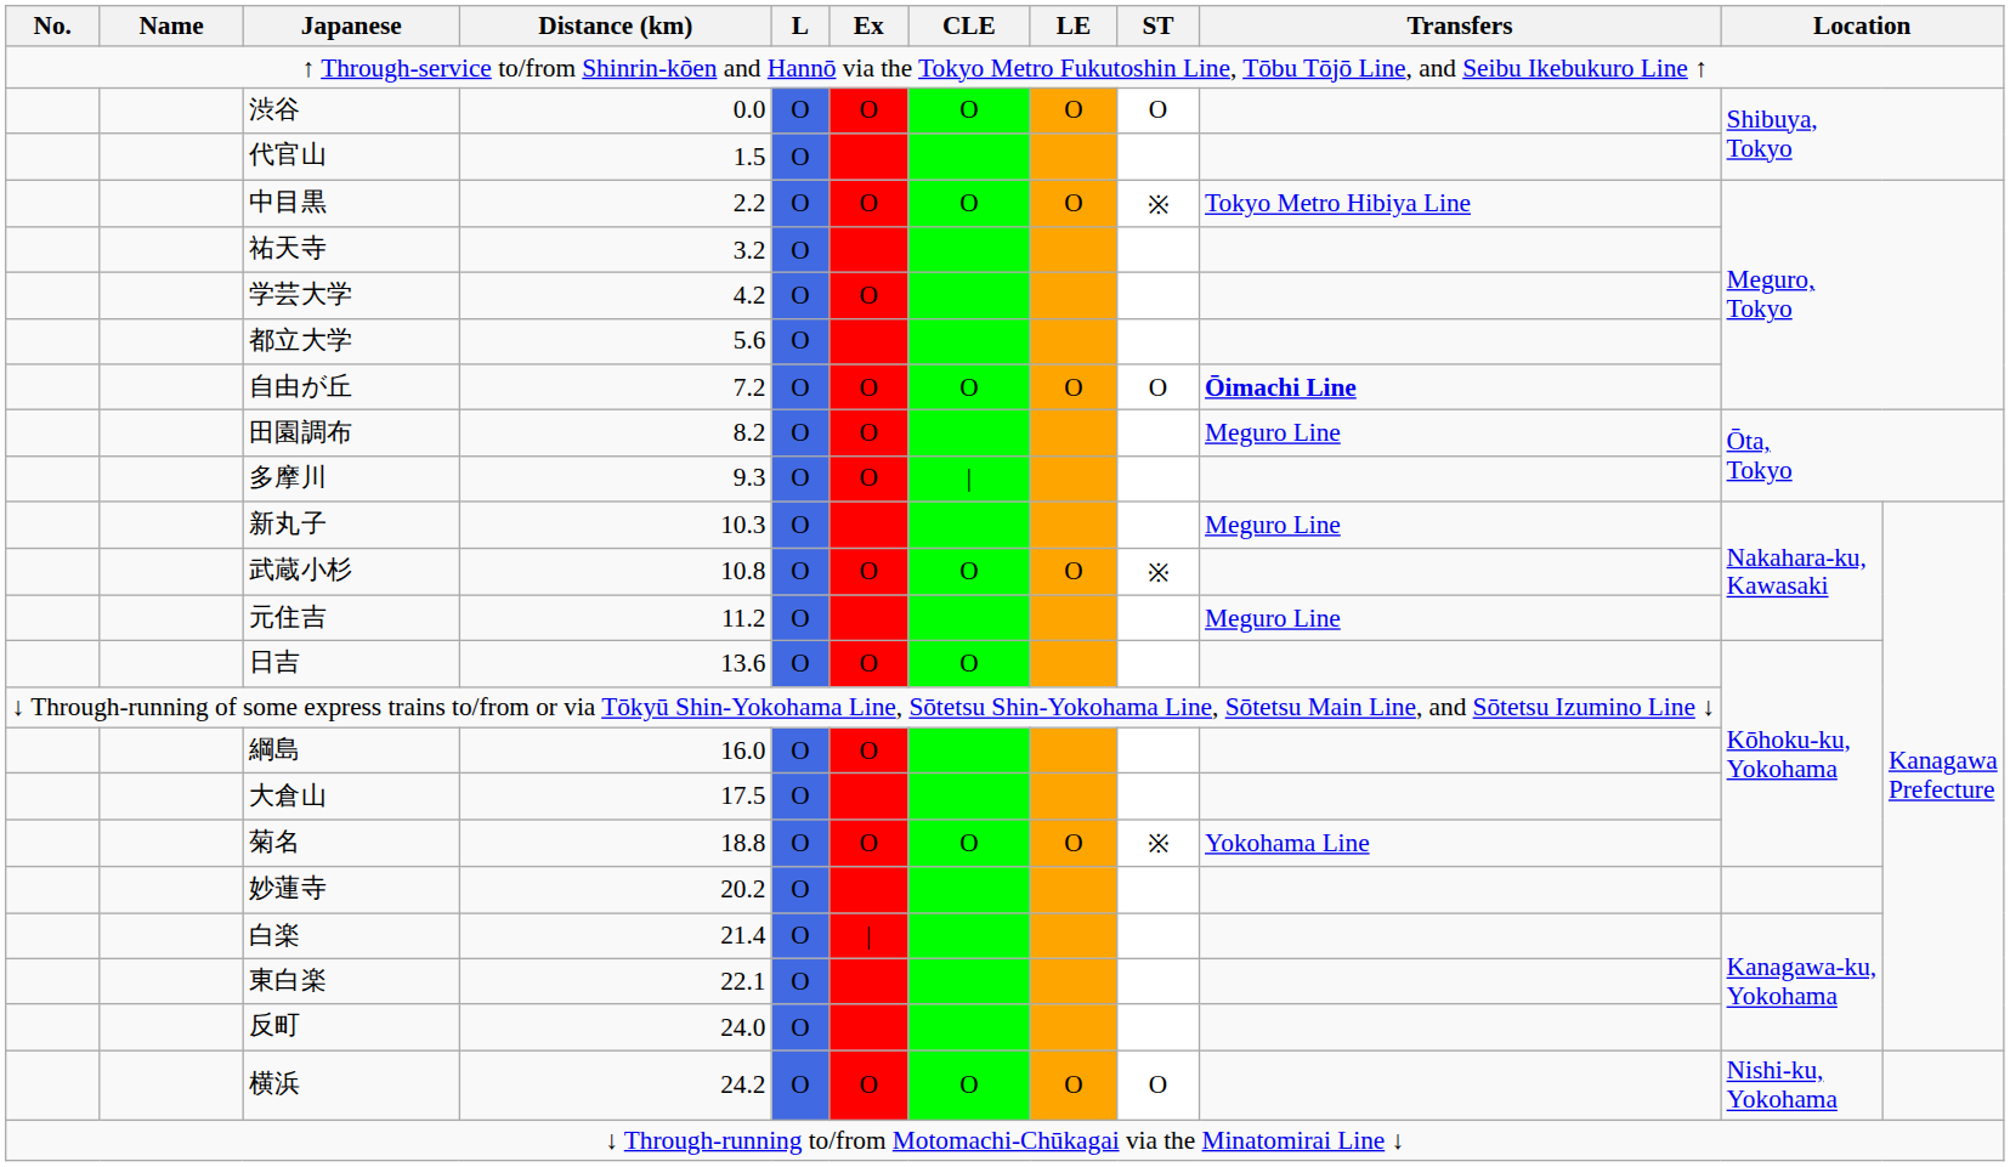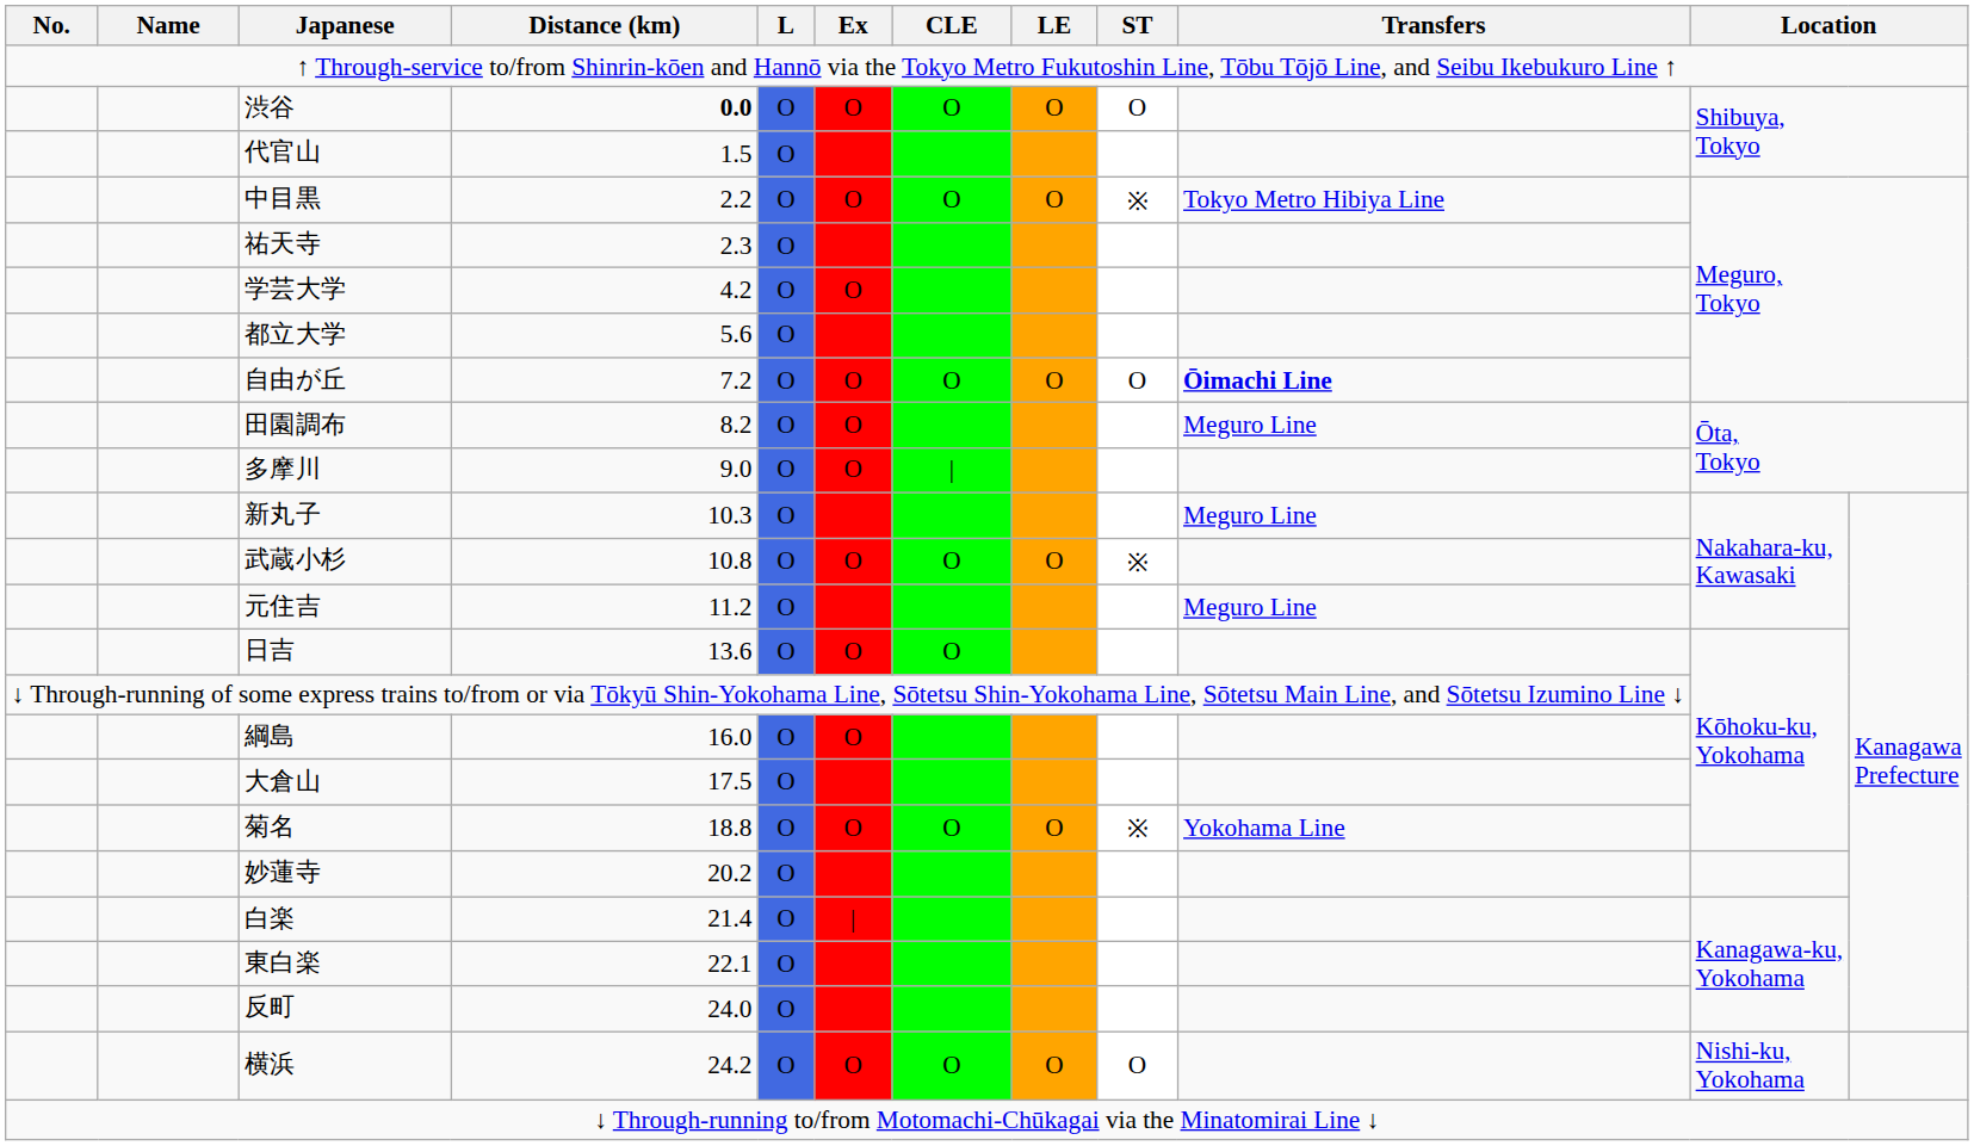 <table class="wikitable">
 <tr>
 <th>No.</th>
 <th>Name</th>
 <th>Japanese</th>
 <th>Distance (km)</th>
 <th>L</th>
 <th>Ex</th>
 <th>CLE</th>
 <th>LE</th>
 <th>ST</th>
 <th>Transfers</th>
 <th colspan="2">Location</th>
 </tr>
 <tr>
 <td colspan="12" align="center">↑ <a href='#'>Through-service</a> to/from <a href='#'>Shinrin-kōen</a> and <a href='#'>Hannō</a> via the   <a href='#'>Tokyo Metro Fukutoshin Line</a>,  <a href='#'>Tōbu Tōjō Line</a>, and  <a href='#'>Seibu Ikebukuro Line</a> ↑</td>
 </tr>
 <tr>
 <td><br></td>
 <td></td>
 <td>渋谷</td>
-<td style="text-align:right;">0.0</td>
+<td style="text-align:right;"><strong>0.0</strong></td>
 <td style="text-align:center; background:RoyalBlue;">O</td>
 <td style="text-align:center; background:Red;">O</td>
 <td style="text-align:center; background:lime;">O</td>
 <td style="text-align:center; background:Orange;">O</td>
 <td style="text-align:center; background:White;">O</td>
 <td></td>
 <td rowspan="2" colspan="2"><a href='#'>Shibuya,<br>Tokyo</a></td>
 </tr>
 <tr>
 <td></td>
 <td></td>
 <td>代官山</td>
 <td style="text-align:right;">1.5</td>
 <td style="text-align:center; background:RoyalBlue;">O</td>
 <td style="text-align:center; background:Red;"></td>
 <td style="text-align:center; background:lime;"></td>
 <td style="text-align:center; background:Orange;"></td>
 <td style="text-align:center; background:White;"></td>
 <td> </td>
 </tr>
 <tr>
 <td></td>
 <td></td>
 <td>中目黒</td>
 <td style="text-align:right;">2.2</td>
 <td style="text-align:center; background:RoyalBlue;">O</td>
 <td style="text-align:center; background:Red;">O</td>
 <td style="text-align:center; background:lime;">O</td>
 <td style="text-align:center; background:Orange;">O</td>
 <td style="text-align:center; background:White;">※</td>
 <td> <a href='#'>Tokyo Metro Hibiya Line</a></td>
 <td rowspan="5" colspan="2"><a href='#'>Meguro,<br>Tokyo</a></td>
 </tr>
 <tr>
 <td></td>
 <td></td>
 <td>祐天寺</td>
-<td style="text-align:right;">3.2</td>
+<td style="text-align:right;">2.3</td>
 <td style="text-align:center; background:RoyalBlue;">O</td>
 <td style="text-align:center; background:Red;"></td>
 <td style="text-align:center; background:lime;"></td>
 <td style="text-align:center; background:Orange;"></td>
 <td style="text-align:center; background:White;"></td>
 <td> </td>
 </tr>
 <tr>
 <td></td>
 <td></td>
 <td>学芸大学</td>
 <td style="text-align:right;">4.2</td>
 <td style="text-align:center; background:RoyalBlue;">O</td>
 <td style="text-align:center; background:Red;">O</td>
 <td style="text-align:center; background:lime;"></td>
 <td style="text-align:center; background:Orange;"></td>
 <td style="text-align:center; background:White;"></td>
 <td> </td>
 </tr>
 <tr>
 <td></td>
 <td></td>
 <td>都立大学</td>
 <td style="text-align:right;">5.6</td>
 <td style="text-align:center; background:RoyalBlue;">O</td>
 <td style="text-align:center; background:Red;"></td>
 <td style="text-align:center; background:lime;"></td>
 <td style="text-align:center; background:Orange;"></td>
 <td style="text-align:center; background:White;"></td>
 <td> </td>
 </tr>
 <tr>
 <td></td>
 <td></td>
 <td>自由が丘</td>
 <td style="text-align:right;">7.2</td>
 <td style="text-align:center; background:RoyalBlue;">O</td>
 <td style="text-align:center; background:Red;">O</td>
 <td style="text-align:center; background:lime;">O</td>
 <td style="text-align:center; background:Orange;">O</td>
 <td style="text-align:center; background:White;">O</td>
 <td><strong> <a href='#'>Ōimachi Line</a></strong></td>
 </tr>
 <tr>
 <td></td>
 <td></td>
 <td>田園調布</td>
 <td style="text-align:right;">8.2</td>
 <td style="text-align:center; background:RoyalBlue;">O</td>
 <td style="text-align:center; background:Red;">O</td>
 <td style="text-align:center; background:lime;"></td>
 <td style="text-align:center; background:Orange;"></td>
 <td style="text-align:center; background:White;"></td>
 <td> <a href='#'>Meguro Line</a></td>
 <td rowspan="2" colspan="2"><a href='#'>Ōta,<br>Tokyo</a></td>
 </tr>
 <tr>
 <td></td>
 <td></td>
 <td>多摩川</td>
-<td style="text-align:right;">9.3</td>
+<td style="text-align:right;">9.0</td>
 <td style="text-align:center; background:RoyalBlue;">O</td>
 <td style="text-align:center; background:Red;">O</td>
 <td style="text-align:center; background:lime;">|</td>
 <td style="text-align:center; background:Orange;"></td>
 <td style="text-align:center; background:White;"></td>
 <td></td>
 </tr>
 <tr>
 <td></td>
 <td></td>
 <td>新丸子</td>
 <td style="text-align:right;">10.3</td>
 <td style="text-align:center; background:RoyalBlue;">O</td>
 <td style="text-align:center; background:Red;"></td>
 <td style="text-align:center; background:lime;"></td>
 <td style="text-align:center; background:Orange;"></td>
 <td style="text-align:center; background:White;"></td>
 <td> <a href='#'>Meguro Line</a></td>
 <td rowspan="3"><a href='#'>Nakahara-ku,<br>Kawasaki</a></td>
 <td rowspan="12"><a href='#'>Kanagawa<br>Prefecture</a></td>
 </tr>
 <tr>
 <td></td>
 <td></td>
 <td>武蔵小杉</td>
 <td style="text-align:right;">10.8</td>
 <td style="text-align:center; background:RoyalBlue;">O</td>
 <td style="text-align:center; background:Red;">O</td>
 <td style="text-align:center; background:lime;">O</td>
 <td style="text-align:center; background:Orange;">O</td>
 <td style="text-align:center; background:White;">※</td>
 <td></td>
 </tr>
 <tr>
 <td></td>
 <td></td>
 <td>元住吉</td>
 <td style="text-align:right;">11.2</td>
 <td style="text-align:center; background:RoyalBlue;">O</td>
 <td style="text-align:center; background:Red;"></td>
 <td style="text-align:center; background:lime;"></td>
 <td style="text-align:center; background:Orange;"></td>
 <td style="text-align:center; background:White;"></td>
 <td> <a href='#'>Meguro Line</a></td>
 </tr>
 <tr>
 <td><br></td>
 <td></td>
 <td>日吉</td>
 <td style="text-align:right;">13.6</td>
 <td style="text-align:center; background:RoyalBlue;">O</td>
 <td style="text-align:center; background:Red;">O</td>
 <td style="text-align:center; background:lime;">O</td>
 <td style="text-align:center; background:Orange;"></td>
 <td style="text-align:center; background:White;"></td>
 <td></td>
 <td rowspan="5"><a href='#'>Kōhoku-ku,<br>Yokohama</a></td>
 </tr>
 <tr>
 <td colspan=10 style="text-align:center">↓ Through-running of some express trains to/from  or  via  <a href='#'>Tōkyū Shin-Yokohama Line</a>,  <a href='#'>Sōtetsu Shin-Yokohama Line</a>, <a href='#'>Sōtetsu Main Line</a>, and <a href='#'>Sōtetsu Izumino Line</a> ↓</td>
 </tr>
 <tr>
 <td></td>
 <td></td>
 <td>綱島</td>
 <td style="text-align:right;">16.0</td>
 <td style="text-align:center; background:RoyalBlue;">O</td>
 <td style="text-align:center; background:Red;">O</td>
 <td style="text-align:center; background:lime;"></td>
 <td style="text-align:center; background:Orange;"></td>
 <td style="text-align:center; background:White;"></td>
 <td> </td>
 </tr>
 <tr>
 <td></td>
 <td></td>
 <td>大倉山</td>
 <td style="text-align:right;">17.5</td>
 <td style="text-align:center; background:RoyalBlue;">O</td>
 <td style="text-align:center; background:Red;"></td>
 <td style="text-align:center; background:lime;"></td>
 <td style="text-align:center; background:Orange;"></td>
 <td style="text-align:center; background:White;"></td>
 <td> </td>
 </tr>
 <tr>
 <td></td>
 <td></td>
 <td>菊名</td>
 <td style="text-align:right;">18.8</td>
 <td style="text-align:center; background:RoyalBlue;">O</td>
 <td style="text-align:center; background:Red;">O</td>
 <td style="text-align:center; background:lime;">O</td>
 <td style="text-align:center; background:Orange;">O</td>
 <td style="text-align:center; background:White;">※</td>
 <td> <a href='#'>Yokohama Line</a></td>
 </tr>
 <tr>
 <td></td>
 <td></td>
 <td>妙蓮寺</td>
 <td style="text-align:right;">20.2</td>
 <td style="text-align:center; background:RoyalBlue;">O</td>
 <td style="text-align:center; background:Red;"></td>
 <td style="text-align:center; background:lime;"></td>
 <td style="text-align:center; background:Orange;"></td>
 <td style="text-align:center; background:White;"></td>
 <td> </td>
 </tr>
 <tr>
 <td></td>
 <td></td>
 <td>白楽</td>
 <td style="text-align:right;">21.4</td>
 <td style="text-align:center; background:RoyalBlue;">O</td>
 <td style="text-align:center; background:Red;">|</td>
 <td style="text-align:center; background:lime;"></td>
 <td style="text-align:center; background:Orange;"></td>
 <td style="text-align:center; background:White;"></td>
 <td> </td>
 <td rowspan="3"><a href='#'>Kanagawa-ku,<br>Yokohama</a></td>
 </tr>
 <tr>
 <td></td>
 <td></td>
 <td>東白楽</td>
 <td style="text-align:right;">22.1</td>
 <td style="text-align:center; background:RoyalBlue;">O</td>
 <td style="text-align:center; background:Red;"></td>
 <td style="text-align:center; background:lime;"></td>
 <td style="text-align:center; background:Orange;"></td>
 <td style="text-align:center; background:White;"></td>
 <td> </td>
 </tr>
 <tr>
 <td></td>
 <td></td>
 <td>反町</td>
 <td style="text-align:right;">24.0</td>
 <td style="text-align:center; background:RoyalBlue;">O</td>
 <td style="text-align:center; background:Red;"></td>
 <td style="text-align:center; background:lime;"></td>
 <td style="text-align:center; background:Orange;"></td>
 <td style="text-align:center; background:White;"></td>
 <td> </td>
 </tr>
 <tr>
 <td><br></td>
 <td></td>
 <td>横浜</td>
 <td style="text-align:right;">24.2</td>
 <td style="text-align:center; background:RoyalBlue;">O</td>
 <td style="text-align:center; background:Red;">O</td>
 <td style="text-align:center; background:lime;">O</td>
 <td style="text-align:center; background:Orange;">O</td>
 <td style="text-align:center; background:White;">O</td>
 <td></td>
 <td><a href='#'>Nishi-ku,<br>Yokohama</a></td>
 </tr>
 <tr>
 <td colspan="12" align="center">↓ <a href='#'>Through-running</a> to/from <a href='#'>Motomachi-Chūkagai</a> via the  <a href='#'>Minatomirai Line</a> ↓</td>
 </tr>
 </table>
